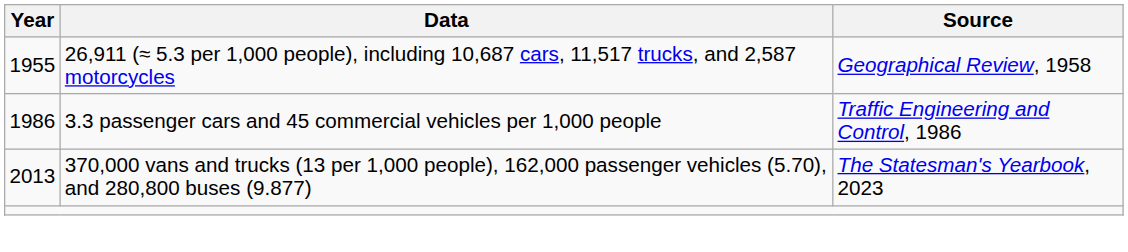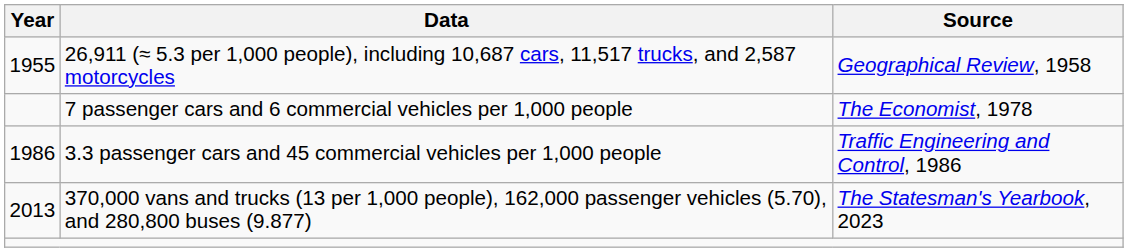 <table class="wikitable">
 <tr>
 <th>Year</th>
 <th>Data</th>
 <th>Source</th>
 </tr>
 <tr>
 <td>1955</td>
 <td>26,911 (≈ 5.3 per 1,000 people), including 10,687 <a href='#'>cars</a>, 11,517 <a href='#'>trucks</a>, and 2,587 <a href='#'>motorcycles</a></td>
 <td><em><a href='#'>Geographical Review</a></em>, 1958</td>
+</tr>
+<tr>
+<td></td>
+<td>7 passenger cars and 6 commercial vehicles per 1,000 people</td>
+<td><em><a href='#'>The Economist</a></em>, 1978</td>
 </tr>
 <tr>
 <td>1986</td>
 <td>3.3 passenger cars and 45 commercial vehicles per 1,000 people</td>
 <td><em><a href='#'>Traffic Engineering and Control</a></em>, 1986</td>
 </tr>
 <tr>
 <td>2013</td>
 <td>370,000 vans and trucks (13 per 1,000 people), 162,000 passenger vehicles (5.70), and 280,800 buses (9.877)</td>
 <td><em><a href='#'>The Statesman's Yearbook</a></em>, 2023</td>
 </tr>
 <tr>
 <td colspan=3></td>
 </tr>
 </table>
